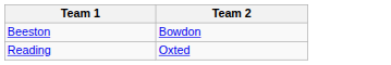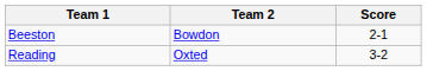 <table class="wikitable" style="font-size: 100%">
 <tr>
 <th width=200>Team 1</th>
 <th width=200>Team 2</th>
+<th width=100>Score</th>
 </tr>
 <tr>
 <td><a href='#'>Beeston</a></td>
 <td><a href='#'>Bowdon</a></td>
+<td align=center>2-1</td>
 </tr>
 <tr>
 <td><a href='#'>Reading</a></td>
 <td><a href='#'>Oxted</a></td>
+<td align=center>3-2</td>
 </tr>
 </table>
